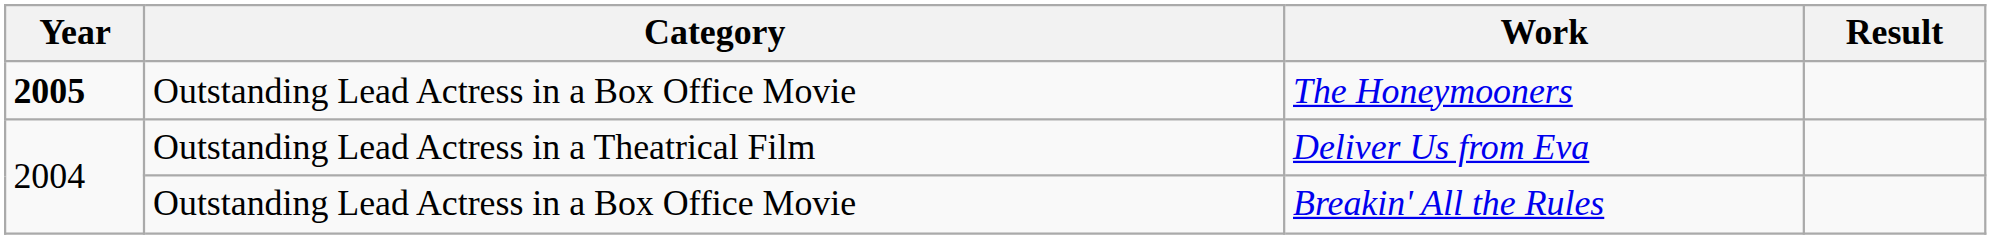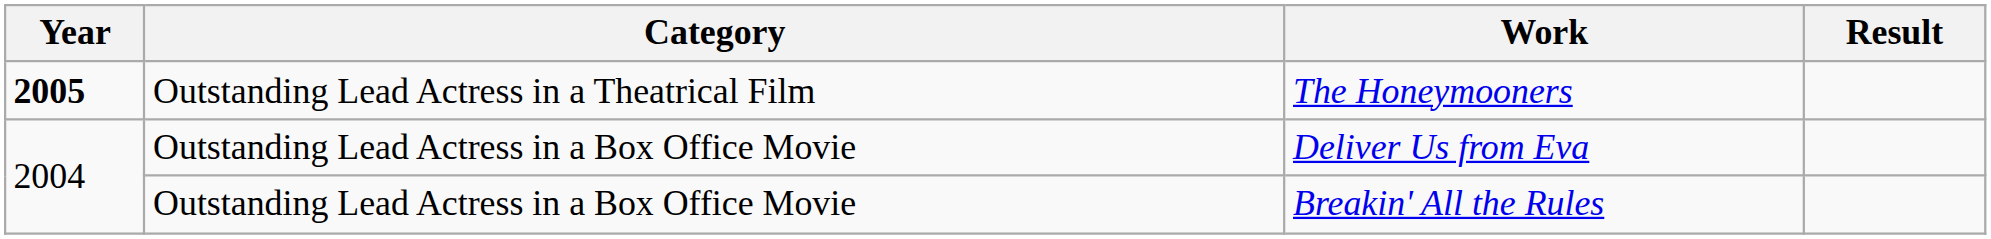 <table class="wikitable" width=70%>
 <tr>
 <th scope="col">Year</th>
 <th scope="col">Category</th>
 <th scope="col">Work</th>
 <th scope="col">Result</th>
 </tr>
 <tr>
 <td><strong>2005</strong></td>
-<td>Outstanding Lead Actress in a Box Office Movie</td>
+<td>Outstanding Lead Actress in a Theatrical Film</td>
 <td><em><a href='#'>The Honeymooners</a></em></td>
 <td></td>
 </tr>
 <tr>
 <td rowspan=2>2004</td>
-<td>Outstanding Lead Actress in a Theatrical Film</td>
+<td>Outstanding Lead Actress in a Box Office Movie</td>
 <td><em><a href='#'>Deliver Us from Eva</a></em></td>
 <td></td>
 </tr>
 <tr>
 <td>Outstanding Lead Actress in a Box Office Movie</td>
 <td><em><a href='#'>Breakin' All the Rules</a></em></td>
 <td></td>
 </tr>
 </table>
